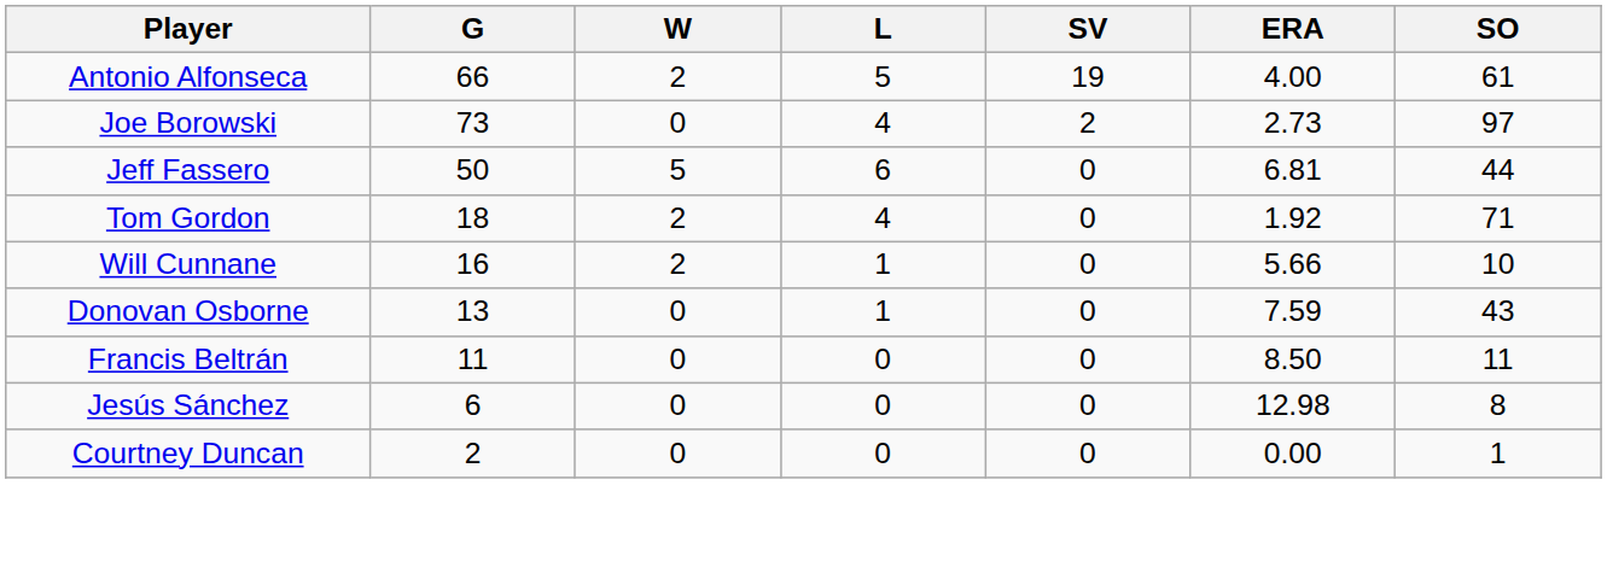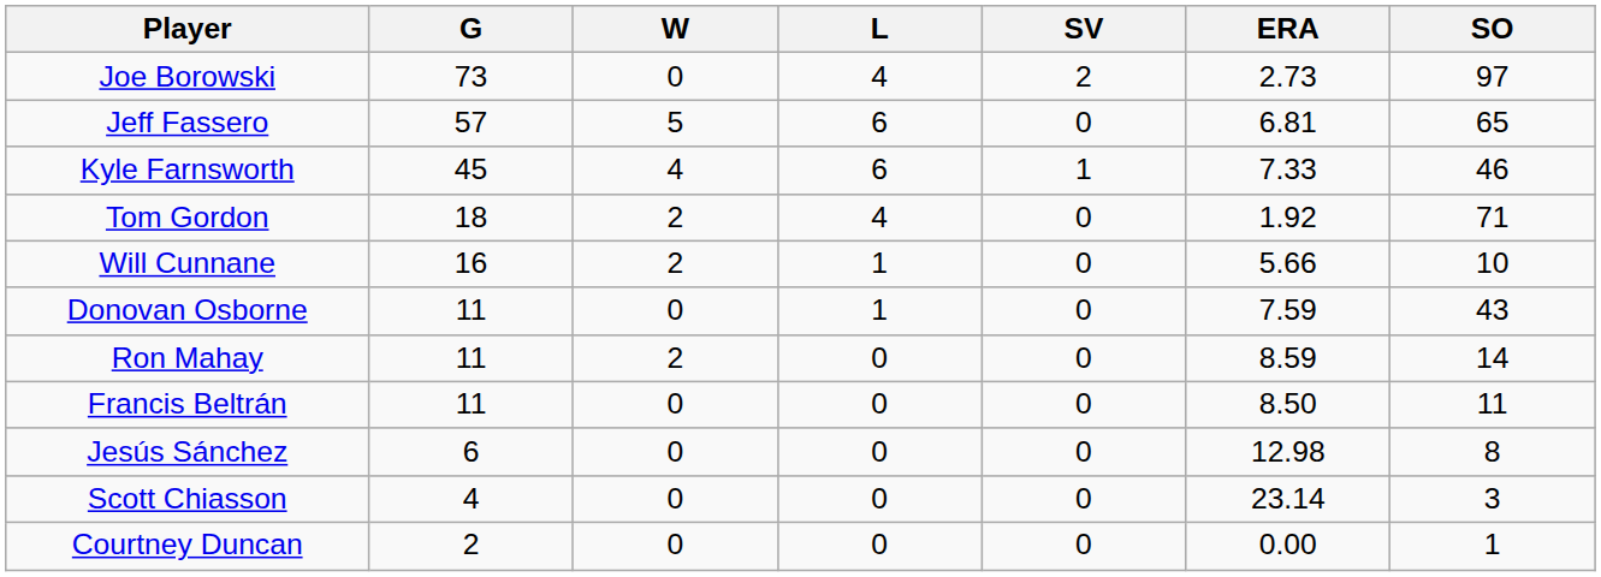 <table class="wikitable sortable">
 <tr>
 <th width="16%" bgcolor="#ddddff">Player</th>
 <th width="9%" bgcolor="#ddddff">G</th>
 <th width="9%" bgcolor="#ddddff">W</th>
 <th width="9%" bgcolor="#ddddff">L</th>
 <th width="9%" bgcolor="#ddddff">SV</th>
 <th width="9%" bgcolor="#ddddff">ERA</th>
 <th width="9%" bgcolor="#ddddff">SO</th>
-</tr>
-<tr align="center">
-<td><a href='#'>Antonio Alfonseca</a></td>
-<td>66</td>
-<td>2</td>
-<td>5</td>
-<td>19</td>
-<td>4.00</td>
-<td>61</td>
 </tr>
 <tr align=center>
 <td><a href='#'>Joe Borowski</a></td>
 <td>73</td>
 <td>0</td>
 <td>4</td>
 <td>2</td>
 <td>2.73</td>
 <td>97</td>
 </tr>
 <tr align=center>
 <td><a href='#'>Jeff Fassero</a></td>
-<td>50</td>
+<td>57</td>
 <td>5</td>
 <td>6</td>
 <td>0</td>
 <td>6.81</td>
-<td>44</td>
+<td>65</td>
+</tr>
+<tr align=center>
+<td><a href='#'>Kyle Farnsworth</a></td>
+<td>45</td>
+<td>4</td>
+<td>6</td>
+<td>1</td>
+<td>7.33</td>
+<td>46</td>
 </tr>
 <tr align=center>
 <td><a href='#'>Tom Gordon</a></td>
 <td>18</td>
 <td>2</td>
 <td>4</td>
 <td>0</td>
 <td>1.92</td>
 <td>71</td>
 </tr>
 <tr align=center>
 <td><a href='#'>Will Cunnane</a></td>
 <td>16</td>
 <td>2</td>
 <td>1</td>
 <td>0</td>
 <td>5.66</td>
 <td>10</td>
 </tr>
 <tr align=center>
 <td><a href='#'>Donovan Osborne</a></td>
-<td>13</td>
+<td>11</td>
 <td>0</td>
 <td>1</td>
 <td>0</td>
 <td>7.59</td>
 <td>43</td>
+</tr>
+<tr align=center>
+<td><a href='#'>Ron Mahay</a></td>
+<td>11</td>
+<td>2</td>
+<td>0</td>
+<td>0</td>
+<td>8.59</td>
+<td>14</td>
 </tr>
 <tr align=center>
 <td><a href='#'>Francis Beltrán</a></td>
 <td>11</td>
 <td>0</td>
 <td>0</td>
 <td>0</td>
 <td>8.50</td>
 <td>11</td>
 </tr>
 <tr align=center>
 <td><a href='#'>Jesús Sánchez</a></td>
 <td>6</td>
 <td>0</td>
 <td>0</td>
 <td>0</td>
 <td>12.98</td>
 <td>8</td>
 </tr>
 <tr align=center>
+<td><a href='#'>Scott Chiasson</a></td>
+<td>4</td>
+<td>0</td>
+<td>0</td>
+<td>0</td>
+<td>23.14</td>
+<td>3</td>
+</tr>
+<tr align=center>
 <td><a href='#'>Courtney Duncan</a></td>
 <td>2</td>
 <td>0</td>
 <td>0</td>
 <td>0</td>
 <td>0.00</td>
 <td>1</td>
 </tr>
 </table>
